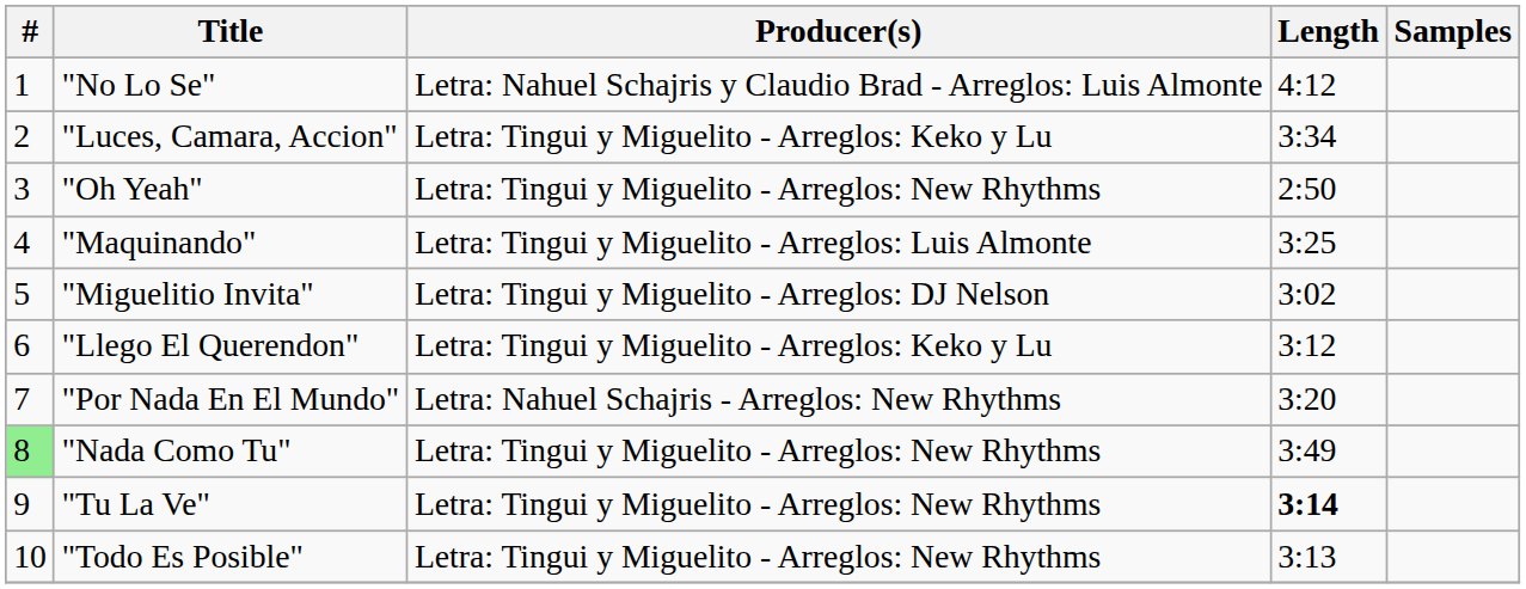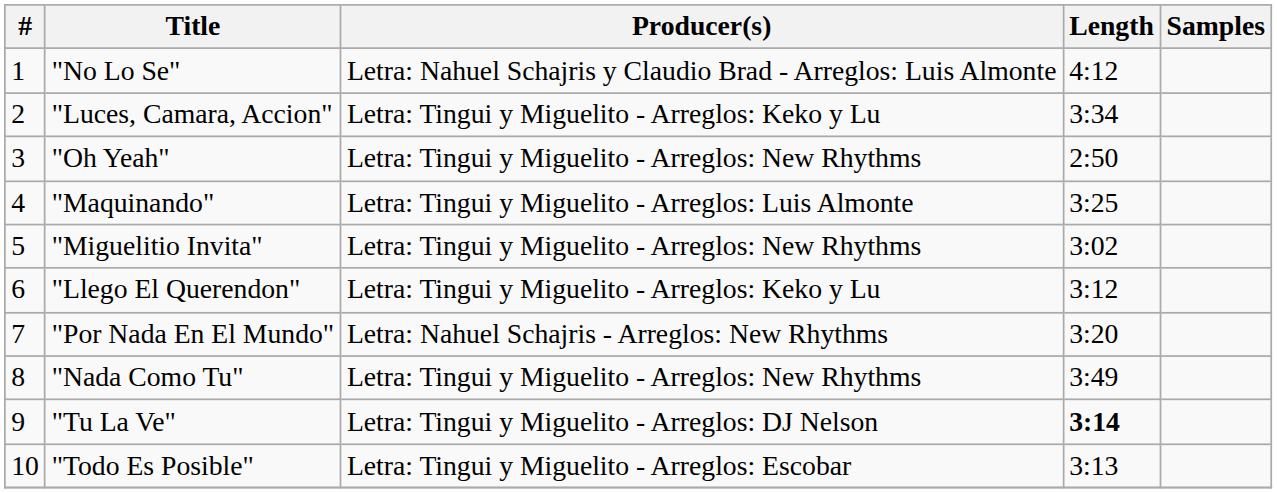 <table class="wikitable">
 <tr>
 <th align="center">#</th>
 <th align="center">Title</th>
 <th align="center">Producer(s)</th>
 <th align="center">Length</th>
 <th align="center">Samples</th>
 </tr>
 <tr>
 <td>1</td>
 <td>"No Lo Se"</td>
 <td>Letra: Nahuel Schajris y Claudio Brad - Arreglos: Luis Almonte</td>
 <td>4:12</td>
 <td></td>
 </tr>
 <tr>
 <td>2</td>
 <td>"Luces, Camara, Accion"</td>
 <td>Letra: Tingui y Miguelito - Arreglos: Keko y Lu</td>
 <td>3:34</td>
 <td></td>
 </tr>
 <tr>
 <td>3</td>
 <td>"Oh Yeah"</td>
 <td>Letra: Tingui y Miguelito - Arreglos: New Rhythms</td>
 <td>2:50</td>
 <td></td>
 </tr>
 <tr>
 <td>4</td>
 <td>"Maquinando"</td>
 <td>Letra: Tingui y Miguelito - Arreglos: Luis Almonte</td>
 <td>3:25</td>
 <td></td>
 </tr>
 <tr>
 <td>5</td>
 <td>"Miguelitio Invita"</td>
-<td>Letra: Tingui y Miguelito - Arreglos: DJ Nelson</td>
+<td>Letra: Tingui y Miguelito - Arreglos: New Rhythms</td>
 <td>3:02</td>
 <td></td>
 </tr>
 <tr>
 <td>6</td>
 <td>"Llego El Querendon"</td>
 <td>Letra: Tingui y Miguelito - Arreglos: Keko y Lu</td>
 <td>3:12</td>
 <td></td>
 </tr>
 <tr>
 <td>7</td>
 <td>"Por Nada En El Mundo"</td>
 <td>Letra: Nahuel Schajris - Arreglos: New Rhythms</td>
 <td>3:20</td>
 <td></td>
 </tr>
 <tr>
-<td style="background: lightgreen;">8</td>
+<td>8</td>
 <td>"Nada Como Tu"</td>
 <td>Letra: Tingui y Miguelito - Arreglos: New Rhythms</td>
 <td>3:49</td>
 <td></td>
 </tr>
 <tr>
 <td>9</td>
 <td>"Tu La Ve"</td>
-<td>Letra: Tingui y Miguelito - Arreglos: New Rhythms</td>
+<td>Letra: Tingui y Miguelito - Arreglos: DJ Nelson</td>
 <td><strong>3:14</strong></td>
 <td></td>
 </tr>
 <tr>
 <td>10</td>
 <td>"Todo Es Posible"</td>
-<td>Letra: Tingui y Miguelito - Arreglos: New Rhythms</td>
+<td>Letra: Tingui y Miguelito - Arreglos: Escobar</td>
 <td>3:13</td>
 <td></td>
 </tr>
 <tr>
 </tr>
 </table>
